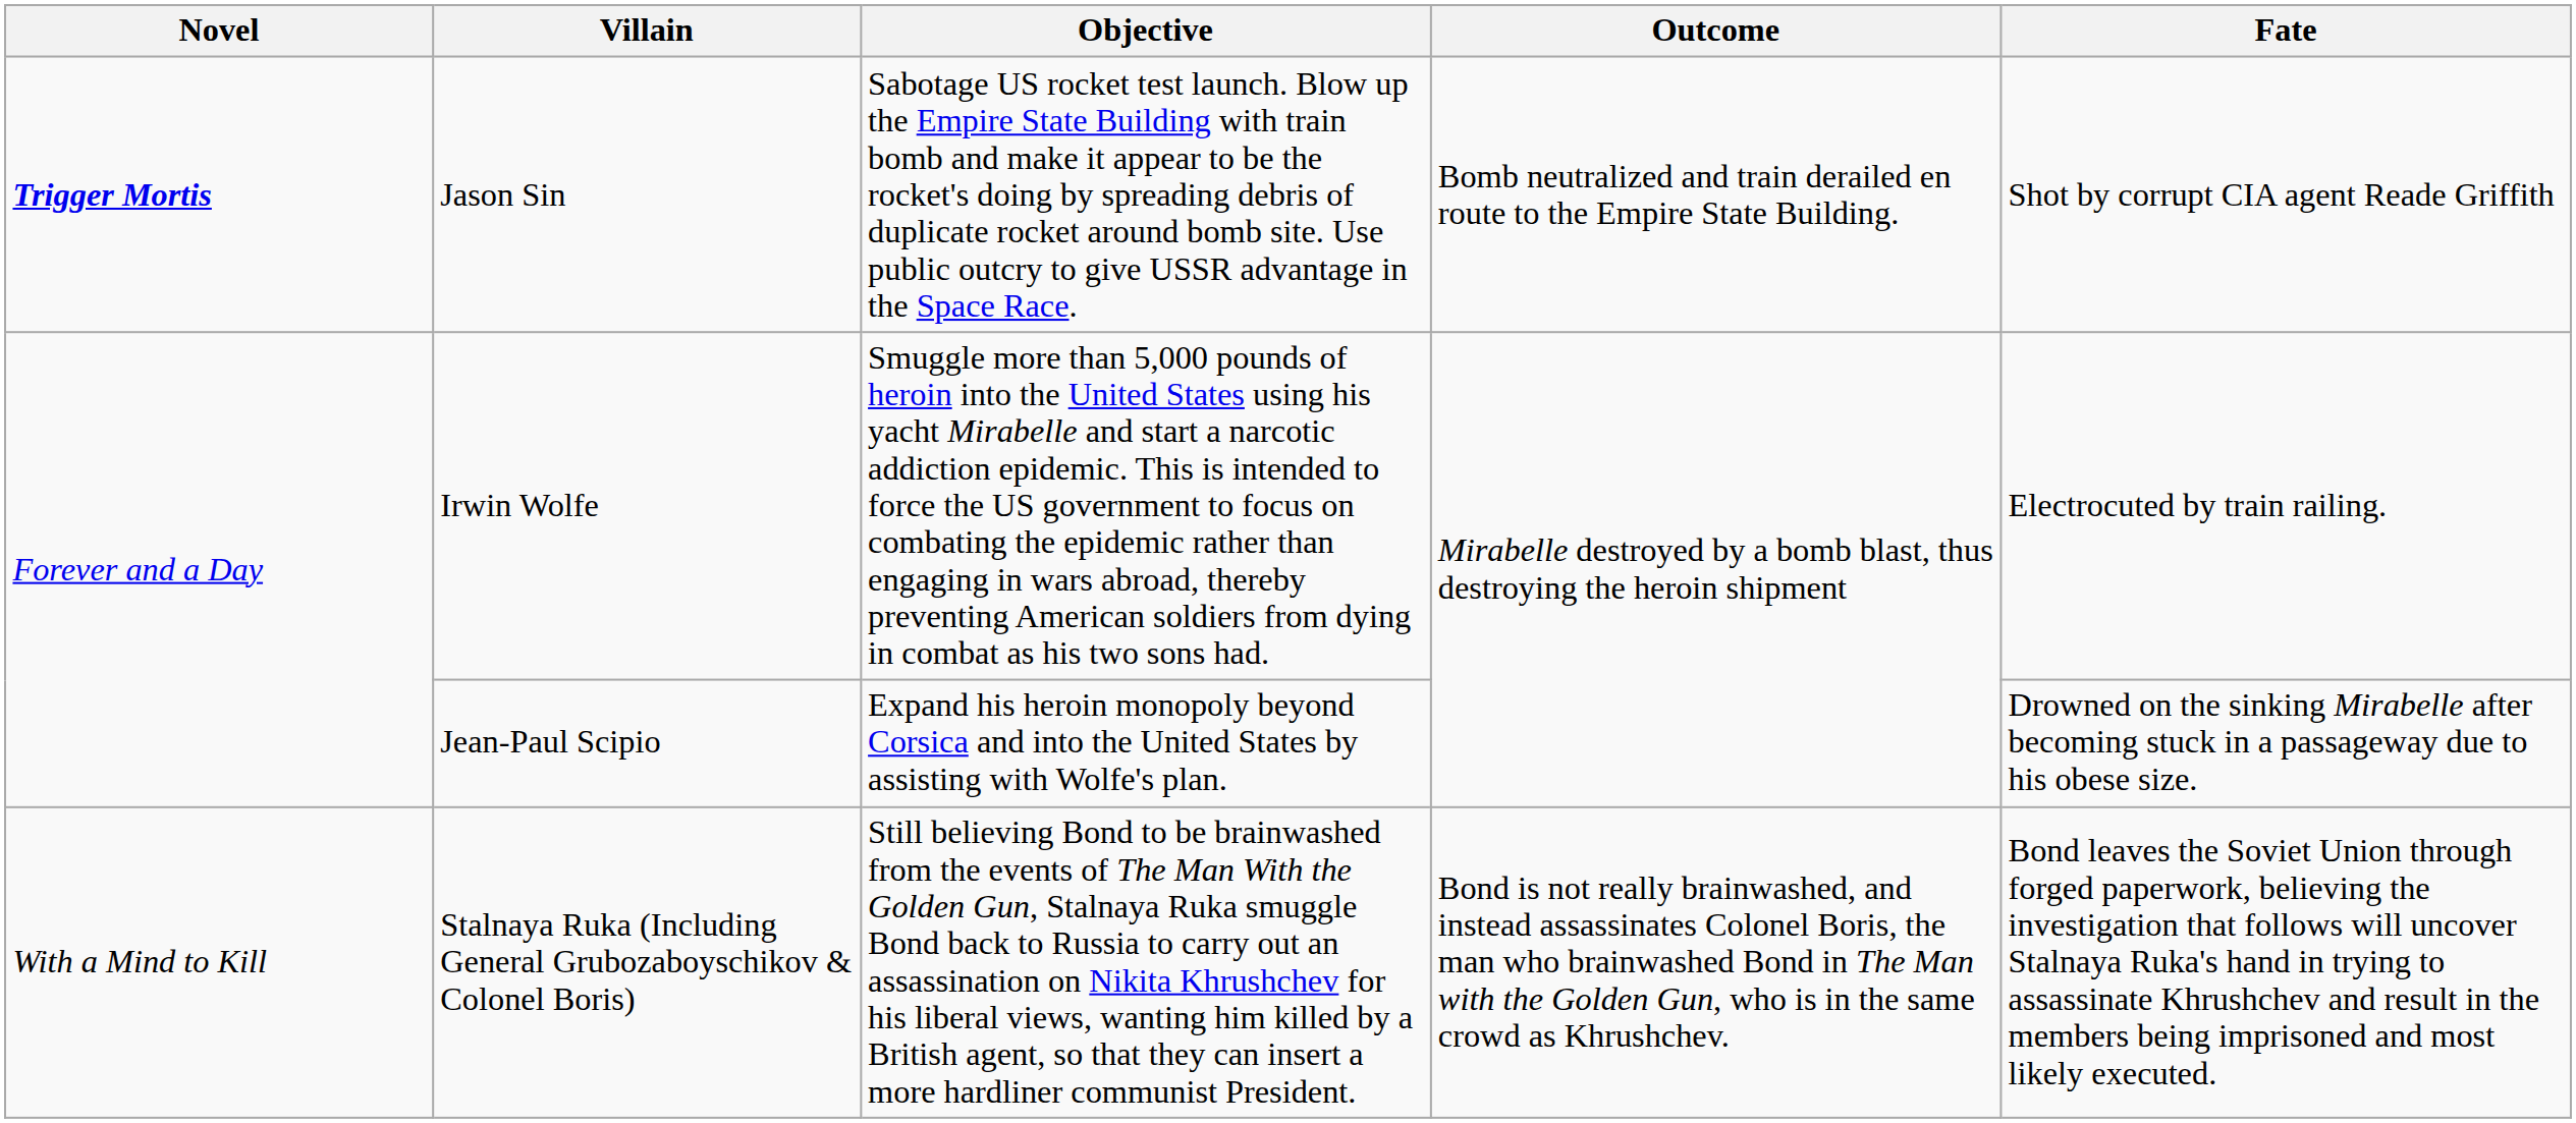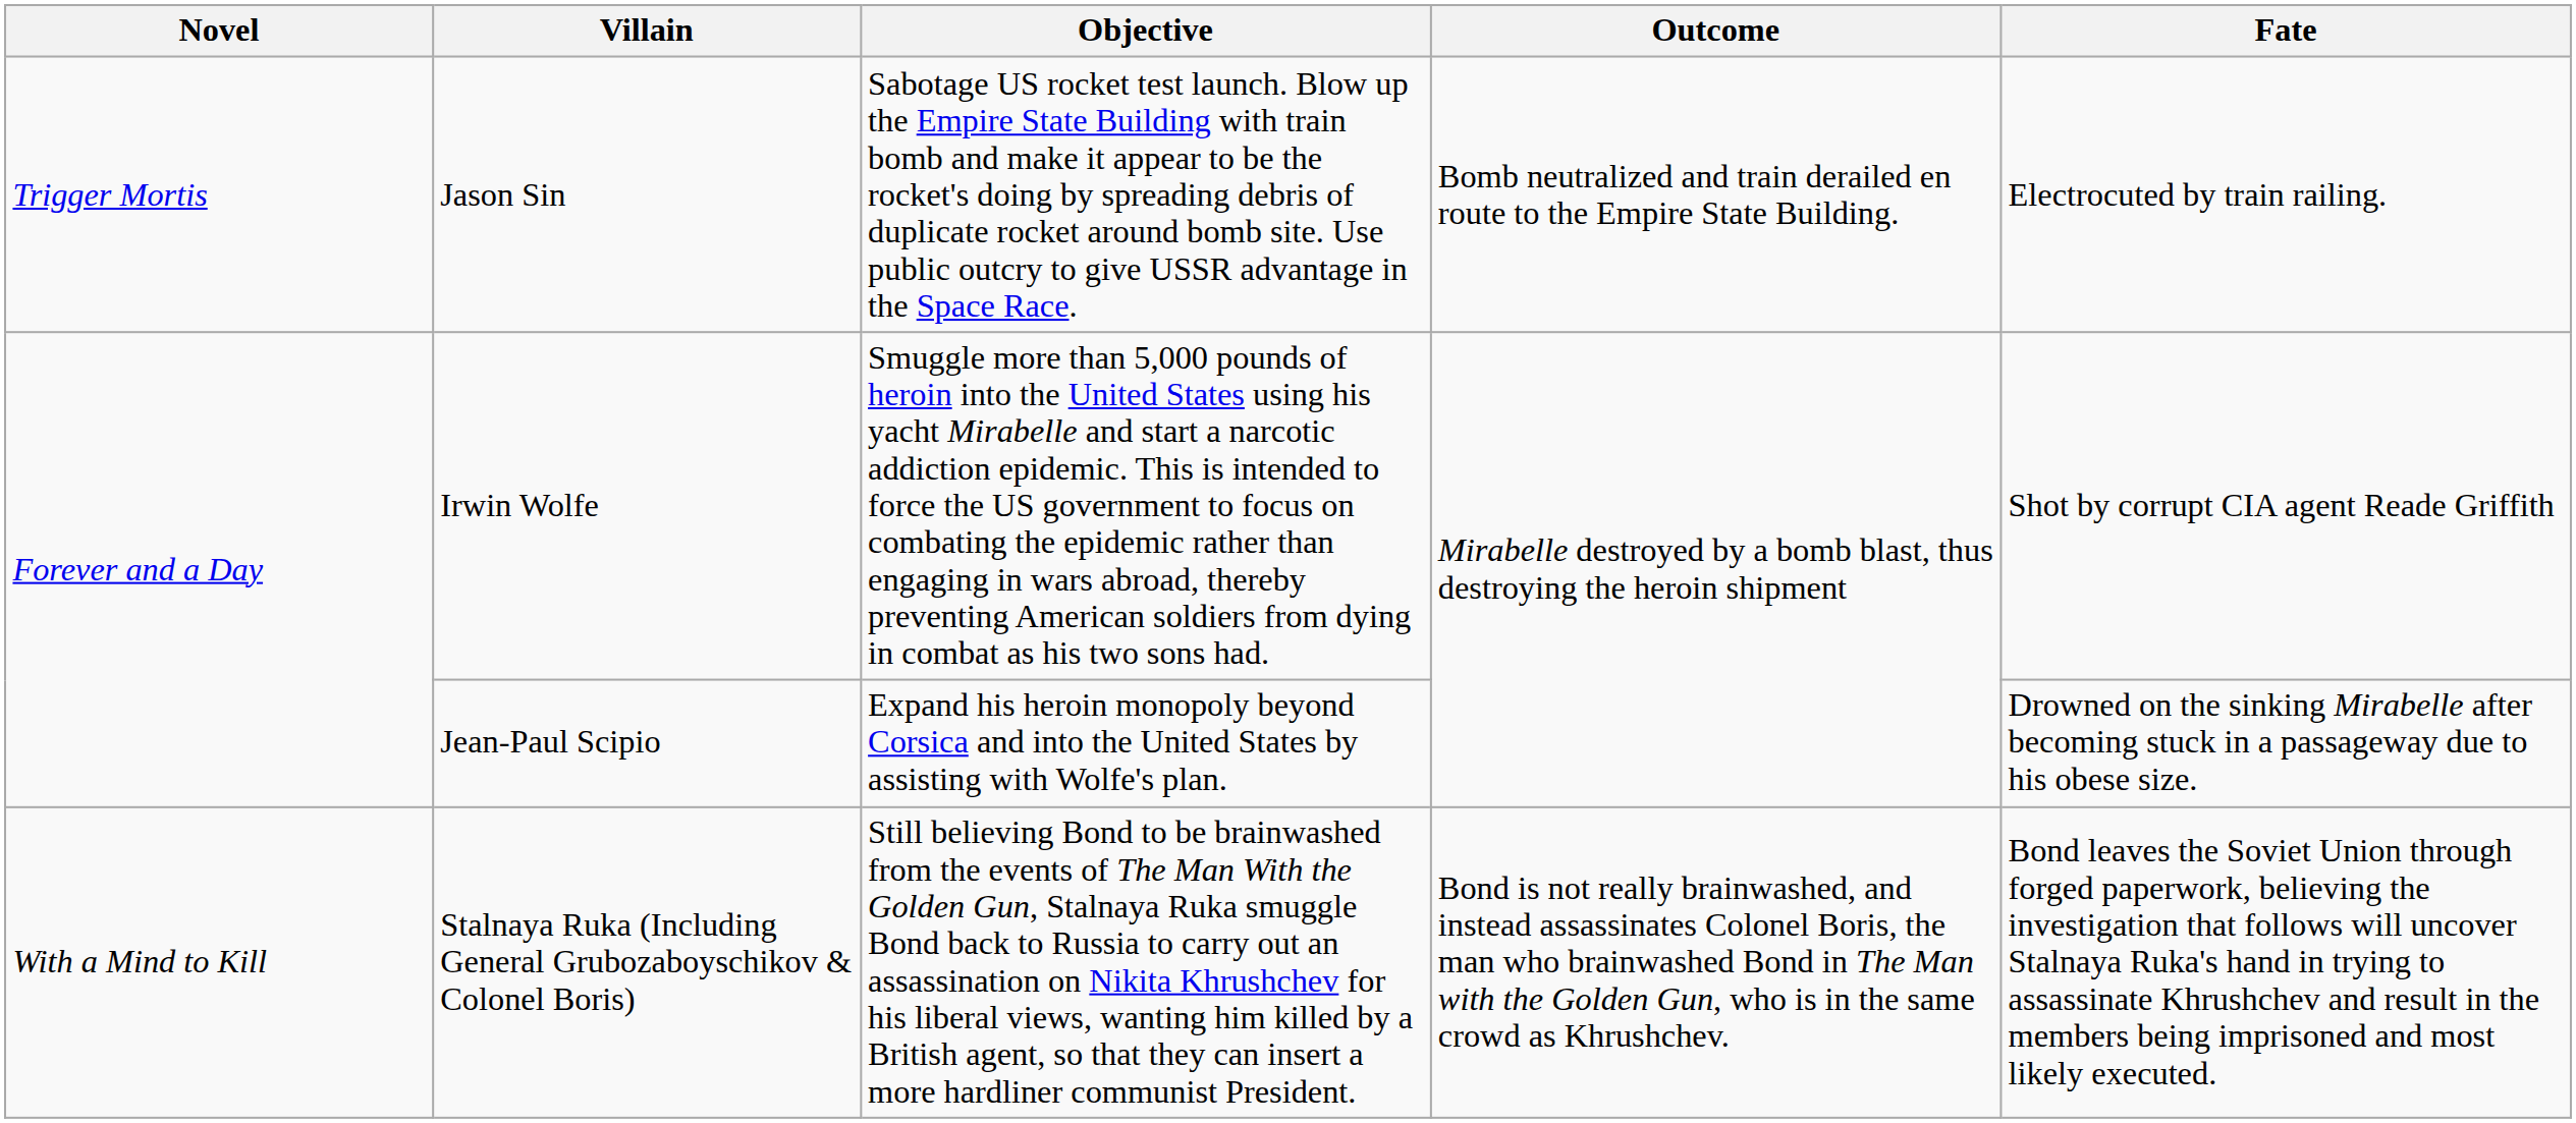 <table class="wikitable">
 <tr>
 <th style="width: 16.5%">Novel</th>
 <th style="width: 16.5%">Villain</th>
 <th style="width: 22%">Objective</th>
 <th style="width: 22%">Outcome</th>
 <th style="width: 22%">Fate</th>
 </tr>
 <tr>
-<td rowspan="1"><strong><em><a href='#'>Trigger Mortis</a></em></strong></td>
+<td rowspan="1"><em><a href='#'>Trigger Mortis</a></em></td>
 <td>Jason Sin</td>
 <td>Sabotage US rocket test launch. Blow up the <a href='#'>Empire State Building</a> with train bomb and make it appear to be the rocket's doing by spreading debris of duplicate rocket around bomb site. Use public outcry to give USSR advantage in the <a href='#'>Space Race</a>.</td>
 <td>Bomb neutralized and train derailed en route to the Empire State Building.</td>
-<td>Shot by corrupt CIA agent Reade Griffith</td>
+<td>Electrocuted by train railing.</td>
 </tr>
 <tr>
 <td rowspan="2"><em><a href='#'>Forever and a Day</a></em></td>
 <td>Irwin Wolfe</td>
 <td>Smuggle more than 5,000 pounds of <a href='#'>heroin</a> into the <a href='#'>United States</a> using his yacht <em>Mirabelle</em> and start a narcotic addiction epidemic. This is intended to force the US government to focus on combating the epidemic rather than engaging in wars abroad, thereby preventing American soldiers from dying in combat as his two sons had.</td>
 <td rowspan="2"><em>Mirabelle</em> destroyed by a bomb blast, thus destroying the heroin shipment</td>
-<td>Electrocuted by train railing.</td>
+<td>Shot by corrupt CIA agent Reade Griffith</td>
 </tr>
 <tr>
 <td>Jean-Paul Scipio</td>
 <td>Expand his heroin monopoly beyond <a href='#'>Corsica</a> and into the United States by assisting with Wolfe's plan.</td>
 <td>Drowned on the sinking <em>Mirabelle</em> after becoming stuck in a passageway due to his obese size.</td>
 </tr>
 <tr>
 <td><em>With a Mind to Kill</em></td>
 <td>Stalnaya Ruka (Including General Grubozaboyschikov & Colonel Boris)</td>
 <td>Still believing Bond to be brainwashed from the events of <em>The Man With the Golden Gun</em>, Stalnaya Ruka smuggle Bond back to Russia to carry out an assassination on <a href='#'>Nikita Khrushchev</a> for his liberal views, wanting him killed by a British agent, so that they can insert a more hardliner communist President.</td>
 <td>Bond is not really brainwashed, and instead assassinates Colonel Boris, the man who brainwashed Bond in <em>The Man with the Golden Gun</em>, who is in the same crowd as Khrushchev.</td>
 <td>Bond leaves the Soviet Union through forged paperwork, believing the investigation that follows will uncover Stalnaya Ruka's hand in trying to assassinate Khrushchev and result in the members being imprisoned and most likely executed.</td>
 </tr>
 </table>
